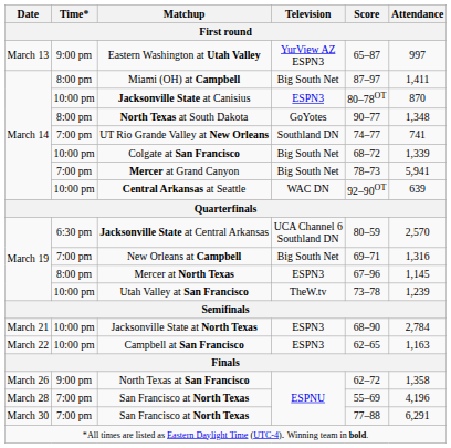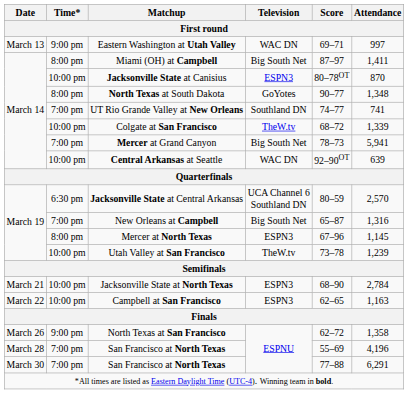 <table class="wikitable" style="font-size: 95%; text-align:center">
 <tr>
 <th>Date</th>
 <th>Time*</th>
 <th>Matchup</th>
 <th>Television</th>
 <th>Score</th>
 <th>Attendance</th>
 </tr>
 <tr>
 <th colspan=6>First round</th>
 </tr>
 <tr>
 <td>March 13</td>
 <td>9:00 pm</td>
 <td>Eastern Washington at <strong>Utah Valley</strong></td>
-<td><a href='#'>YurView AZ</a><br>ESPN3</td>
-<td>65–87</td>
+<td>WAC DN</td>
+<td>69–71</td>
 <td>997</td>
 </tr>
 <tr>
 <td rowspan=7>March 14</td>
 <td>8:00 pm</td>
 <td>Miami (OH) at <strong>Campbell</strong></td>
 <td>Big South Net</td>
 <td>87–97</td>
 <td>1,411</td>
 </tr>
 <tr>
 <td>10:00 pm</td>
 <td><strong>Jacksonville State</strong> at Canisius</td>
 <td><a href='#'>ESPN3</a></td>
 <td>80–78<sup>OT</sup></td>
 <td>870</td>
 </tr>
 <tr>
 <td>8:00 pm</td>
 <td><strong>North Texas</strong> at South Dakota</td>
 <td>GoYotes</td>
 <td>90–77</td>
 <td>1,348</td>
 </tr>
 <tr>
 <td>7:00 pm</td>
 <td>UT Rio Grande Valley at <strong>New Orleans</strong></td>
 <td>Southland DN</td>
 <td>74–77</td>
 <td>741</td>
 </tr>
 <tr>
 <td>10:00 pm</td>
 <td>Colgate at <strong>San Francisco</strong></td>
-<td>Big South Net</td>
+<td><a href='#'>TheW.tv</a></td>
 <td>68–72</td>
 <td>1,339</td>
 </tr>
 <tr>
 <td>7:00 pm</td>
 <td><strong>Mercer</strong> at Grand Canyon</td>
 <td>Big South Net</td>
 <td>78–73</td>
 <td>5,941</td>
 </tr>
 <tr>
 <td>10:00 pm</td>
 <td><strong>Central Arkansas</strong> at Seattle</td>
 <td>WAC DN</td>
 <td>92–90<sup>OT</sup></td>
 <td>639</td>
 </tr>
 <tr>
 <th colspan=6>Quarterfinals</th>
 </tr>
 <tr>
 <td rowspan=4 align=left>March 19</td>
 <td>6:30 pm</td>
 <td><strong>Jacksonville State</strong> at Central Arkansas</td>
 <td>UCA Channel 6<br>Southland DN</td>
 <td>80–59</td>
 <td>2,570</td>
 </tr>
 <tr>
 <td>7:00 pm</td>
 <td>New Orleans at <strong>Campbell</strong></td>
 <td>Big South Net</td>
-<td>69–71</td>
+<td>65–87</td>
 <td>1,316</td>
 </tr>
 <tr>
 <td>8:00 pm</td>
 <td>Mercer at <strong>North Texas</strong></td>
 <td>ESPN3</td>
 <td>67–96</td>
 <td>1,145</td>
 </tr>
 <tr>
 <td>10:00 pm</td>
 <td>Utah Valley at <strong>San Francisco</strong></td>
 <td>TheW.tv</td>
 <td>73–78</td>
 <td>1,239</td>
 </tr>
 <tr>
 <th colspan=6>Semifinals</th>
 </tr>
 <tr>
 <td rowspan=1 align=left>March 21</td>
 <td>10:00 pm</td>
 <td>Jacksonville State at <strong>North Texas</strong></td>
 <td>ESPN3</td>
 <td>68–90</td>
 <td>2,784</td>
 </tr>
 <tr>
 <td rowspan=1 align=left>March 22</td>
 <td>10:00 pm</td>
 <td>Campbell at <strong>San Francisco</strong></td>
 <td>ESPN3</td>
 <td>62–65</td>
 <td>1,163</td>
 </tr>
 <tr>
 <th colspan=6>Finals</th>
 </tr>
 <tr>
 <td>March 26</td>
 <td>9:00 pm</td>
 <td>North Texas at <strong>San Francisco</strong></td>
 <td rowspan=3><a href='#'>ESPNU</a></td>
 <td>62–72</td>
 <td>1,358</td>
 </tr>
 <tr>
 <td>March 28</td>
 <td>7:00 pm</td>
 <td>San Francisco at <strong>North Texas</strong></td>
 <td>55–69</td>
 <td>4,196</td>
 </tr>
 <tr>
 <td>March 30</td>
 <td>7:00 pm</td>
 <td>San Francisco at <strong>North Texas</strong></td>
 <td>77–88</td>
 <td>6,291</td>
 </tr>
 <tr>
 <td colspan=6><small>*All times are listed as <a href='#'>Eastern Daylight Time</a> (<a href='#'>UTC-4</a>)</small>. <small>Winning team in <strong>bold</strong>.</small></td>
 </tr>
 </table>
